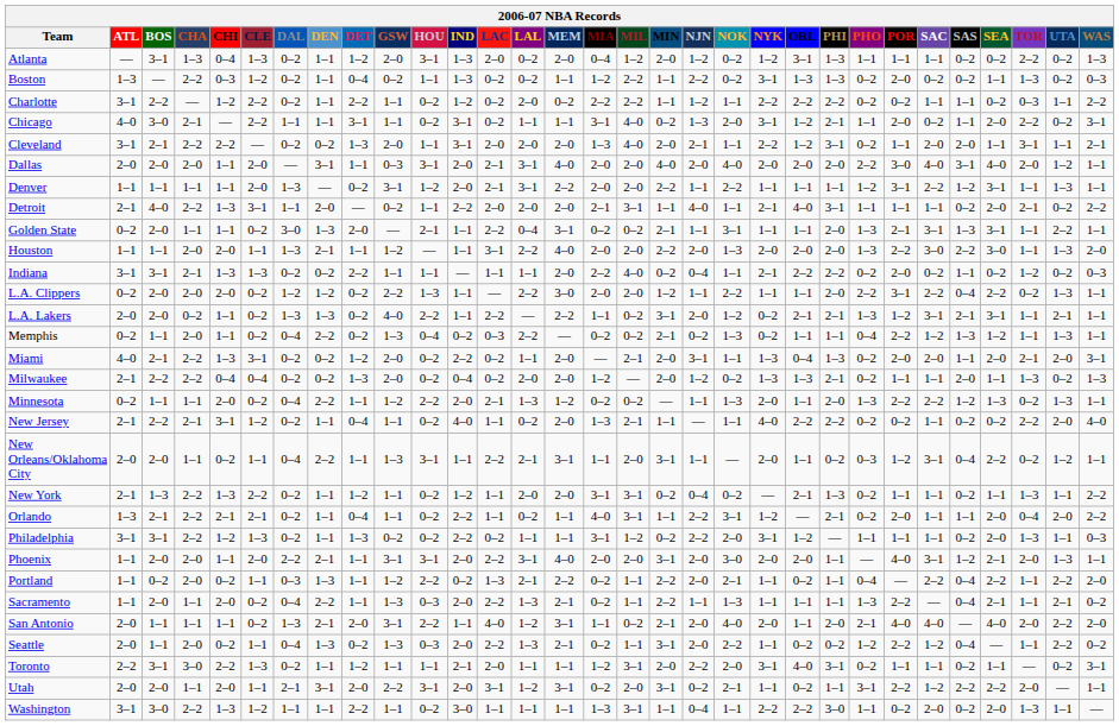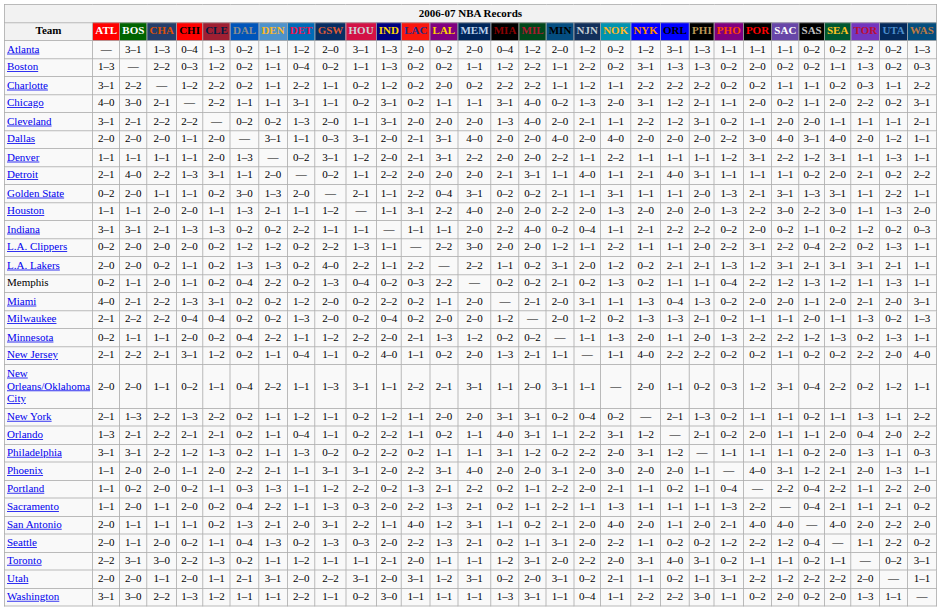 <table class="wikitable" style="font-size:86%; text-align:center;">
 <tr>
 <th colspan=31>2006-07 NBA Records</th>
 </tr>
 <tr>
 <th width=100>Team</th>
 <th style="background:#FF0000;color:#FFFFFF;width=35">ATL</th>
 <th style="background:#006400;color:#FFFFFF;width=35">BOS</th>
 <th style="background:#253E6A;color:#DF5106;width=35">CHA</th>
 <th style="background:#FF0000;color:#000000;width=35">CHI</th>
 <th style="background:#9F1F32;color:#001D43;width=35">CLE</th>
 <th style="background:#0055BA;color:#898D8F;width=35">DAL</th>
 <th style="background:#4C92CC;color:#FDB827;width=35">DEN</th>
 <th style="background:#006BB7;color:#ED164B;width=35">DET</th>
 <th style="background:#072E63;color:#DC5A34;width=35">GSW</th>
 <th style="background:#D31145;color:#CBD4D8;width=35">HOU</th>
 <th style="background:#000080;color:#FFD700;width=35">IND</th>
 <th style="background:#F9160D;color:#1A2E8B;width=35">LAC</th>
 <th style="background:#800080;color:#FFD700;width=35">LAL</th>
 <th style="background:#00265B;color:#BAD1EB;width=35">MEM</th>
 <th style="background:#000000;color:#8B0000;width=35">MIA</th>
 <th style="background:#00471B;color:#AC1A2F;width=35">MIL</th>
 <th style="background:#044D80;color:#000000;width=35">MIN</th>
 <th style="background:#12305B;color:#C4CED4;width=35">NJN</th>
 <th style="background:#0093B1;color:#FDB827;width=35">NOK</th>
 <th style="background:#0000FF;color:#FF8C00;width=35">NYK</th>
 <th style="background:#0000FF;color:#000000;width=35">ORL</th>
 <th style="background:#000000;color:#BB9754;width=35">PHI</th>
 <th style="background:#800080;color:#FF4500;width=35">PHO</th>
 <th style="background:#000000;color:#FF0000;width=35">POR</th>
 <th style="background:#6846A8;color:#FFFFFF;width=35">SAC</th>
 <th style="background:#000000;color:#C0C0C0;width=35">SAS</th>
 <th style="background:#005831;color:#FFC322;width=35">SEA</th>
 <th style="background:#7436BF;color:#BE0F34;width=35">TOR</th>
 <th style="background:#042A5C;color:#4C8ECC;width=35">UTA</th>
 <th style="background:#044D7D;color:#BC7A44;width=35">WAS</th>
 </tr>
 <tr>
 <td style="text-align:left;"><a href='#'>Atlanta</a></td>
 <td>—</td>
 <td>3–1</td>
 <td>1–3</td>
 <td>0–4</td>
 <td>1–3</td>
 <td>0–2</td>
 <td>1–1</td>
 <td>1–2</td>
 <td>2–0</td>
 <td>3–1</td>
 <td>1–3</td>
 <td>2–0</td>
 <td>0–2</td>
 <td>2–0</td>
 <td>0–4</td>
 <td>1–2</td>
 <td>2–0</td>
 <td>1–2</td>
 <td>0–2</td>
 <td>1–2</td>
 <td>3–1</td>
 <td>1–3</td>
 <td>1–1</td>
 <td>1–1</td>
 <td>1–1</td>
 <td>0–2</td>
 <td>0–2</td>
 <td>2–2</td>
 <td>0–2</td>
 <td>1–3</td>
 </tr>
 <tr>
 <td style="text-align:left;"><a href='#'>Boston</a></td>
 <td>1–3</td>
 <td>—</td>
 <td>2–2</td>
 <td>0–3</td>
 <td>1–2</td>
 <td>0–2</td>
 <td>1–1</td>
 <td>0–4</td>
 <td>0–2</td>
 <td>1–1</td>
 <td>1–3</td>
 <td>0–2</td>
 <td>0–2</td>
 <td>1–1</td>
 <td>1–2</td>
 <td>2–2</td>
 <td>1–1</td>
 <td>2–2</td>
 <td>0–2</td>
 <td>3–1</td>
 <td>1–3</td>
 <td>1–3</td>
 <td>0–2</td>
 <td>2–0</td>
 <td>0–2</td>
 <td>0–2</td>
 <td>1–1</td>
 <td>1–3</td>
 <td>0–2</td>
 <td>0–3</td>
 </tr>
 <tr>
 <td style="text-align:left;"><a href='#'>Charlotte</a></td>
 <td>3–1</td>
 <td>2–2</td>
 <td>—</td>
 <td>1–2</td>
 <td>2–2</td>
 <td>0–2</td>
 <td>1–1</td>
 <td>2–2</td>
 <td>1–1</td>
 <td>0–2</td>
 <td>1–2</td>
 <td>0–2</td>
 <td>2–0</td>
 <td>0–2</td>
 <td>2–2</td>
 <td>2–2</td>
 <td>1–1</td>
 <td>1–2</td>
 <td>1–1</td>
 <td>2–2</td>
 <td>2–2</td>
 <td>2–2</td>
 <td>0–2</td>
 <td>0–2</td>
 <td>1–1</td>
 <td>1–1</td>
 <td>0–2</td>
 <td>0–3</td>
 <td>1–1</td>
 <td>2–2</td>
 </tr>
 <tr>
 <td style="text-align:left;"><a href='#'>Chicago</a></td>
 <td>4–0</td>
 <td>3–0</td>
 <td>2–1</td>
 <td>—</td>
 <td>2–2</td>
 <td>1–1</td>
 <td>1–1</td>
 <td>3–1</td>
 <td>1–1</td>
 <td>0–2</td>
 <td>3–1</td>
 <td>0–2</td>
 <td>1–1</td>
 <td>1–1</td>
 <td>3–1</td>
 <td>4–0</td>
 <td>0–2</td>
 <td>1–3</td>
 <td>2–0</td>
 <td>3–1</td>
 <td>1–2</td>
 <td>2–1</td>
 <td>1–1</td>
 <td>2–0</td>
 <td>0–2</td>
 <td>1–1</td>
 <td>2–0</td>
 <td>2–2</td>
 <td>0–2</td>
 <td>3–1</td>
 </tr>
 <tr>
 <td style="text-align:left;"><a href='#'>Cleveland</a></td>
 <td>3–1</td>
 <td>2–1</td>
 <td>2–2</td>
 <td>2–2</td>
 <td>—</td>
 <td>0–2</td>
 <td>0–2</td>
 <td>1–3</td>
 <td>2–0</td>
 <td>1–1</td>
 <td>3–1</td>
 <td>2–0</td>
 <td>2–0</td>
 <td>2–0</td>
 <td>1–3</td>
 <td>4–0</td>
 <td>2–0</td>
 <td>2–1</td>
 <td>1–1</td>
 <td>2–2</td>
 <td>1–2</td>
 <td>3–1</td>
 <td>0–2</td>
 <td>1–1</td>
 <td>2–0</td>
 <td>2–0</td>
 <td>1–1</td>
-<td>3–1</td>
+<td>1–1</td>
 <td>1–1</td>
 <td>2–1</td>
 </tr>
 <tr>
 <td style="text-align:left;"><a href='#'>Dallas</a></td>
 <td>2–0</td>
 <td>2–0</td>
 <td>2–0</td>
 <td>1–1</td>
 <td>2–0</td>
 <td>—</td>
 <td>3–1</td>
 <td>1–1</td>
 <td>0–3</td>
 <td>3–1</td>
 <td>2–0</td>
 <td>2–1</td>
 <td>3–1</td>
 <td>4–0</td>
 <td>2–0</td>
 <td>2–0</td>
 <td>4–0</td>
 <td>2–0</td>
 <td>4–0</td>
 <td>2–0</td>
 <td>2–0</td>
 <td>2–0</td>
 <td>2–2</td>
 <td>3–0</td>
 <td>4–0</td>
 <td>3–1</td>
 <td>4–0</td>
 <td>2–0</td>
 <td>1–2</td>
 <td>1–1</td>
 </tr>
 <tr>
 <td style="text-align:left;"><a href='#'>Denver</a></td>
 <td>1–1</td>
 <td>1–1</td>
 <td>1–1</td>
 <td>1–1</td>
 <td>2–0</td>
 <td>1–3</td>
 <td>—</td>
 <td>0–2</td>
 <td>3–1</td>
 <td>1–2</td>
 <td>2–0</td>
 <td>2–1</td>
 <td>3–1</td>
 <td>2–2</td>
 <td>2–0</td>
 <td>2–0</td>
 <td>2–2</td>
 <td>1–1</td>
 <td>2–2</td>
 <td>1–1</td>
 <td>1–1</td>
 <td>1–1</td>
 <td>1–2</td>
 <td>3–1</td>
 <td>2–2</td>
 <td>1–2</td>
 <td>3–1</td>
 <td>1–1</td>
 <td>1–3</td>
 <td>1–1</td>
 </tr>
 <tr>
 <td style="text-align:left;"><a href='#'>Detroit</a></td>
 <td>2–1</td>
 <td>4–0</td>
 <td>2–2</td>
 <td>1–3</td>
 <td>3–1</td>
 <td>1–1</td>
 <td>2–0</td>
 <td>—</td>
 <td>0–2</td>
 <td>1–1</td>
 <td>2–2</td>
 <td>2–0</td>
 <td>2–0</td>
 <td>2–0</td>
 <td>2–1</td>
 <td>3–1</td>
 <td>1–1</td>
 <td>4–0</td>
 <td>1–1</td>
 <td>2–1</td>
 <td>4–0</td>
 <td>3–1</td>
 <td>1–1</td>
 <td>1–1</td>
 <td>1–1</td>
 <td>0–2</td>
 <td>2–0</td>
 <td>2–1</td>
 <td>0–2</td>
 <td>2–2</td>
 </tr>
 <tr>
 <td style="text-align:left;"><a href='#'>Golden State</a></td>
 <td>0–2</td>
 <td>2–0</td>
 <td>1–1</td>
 <td>1–1</td>
 <td>0–2</td>
 <td>3–0</td>
 <td>1–3</td>
 <td>2–0</td>
 <td>—</td>
 <td>2–1</td>
 <td>1–1</td>
 <td>2–2</td>
 <td>0–4</td>
 <td>3–1</td>
 <td>0–2</td>
 <td>0–2</td>
 <td>2–1</td>
 <td>1–1</td>
 <td>3–1</td>
 <td>1–1</td>
 <td>1–1</td>
 <td>2–0</td>
 <td>1–3</td>
 <td>2–1</td>
 <td>3–1</td>
 <td>1–3</td>
 <td>3–1</td>
 <td>1–1</td>
 <td>2–2</td>
 <td>1–1</td>
 </tr>
 <tr>
 <td style="text-align:left;"><a href='#'>Houston</a></td>
 <td>1–1</td>
 <td>1–1</td>
 <td>2–0</td>
 <td>2–0</td>
 <td>1–1</td>
 <td>1–3</td>
 <td>2–1</td>
 <td>1–1</td>
 <td>1–2</td>
 <td>—</td>
 <td>1–1</td>
 <td>3–1</td>
 <td>2–2</td>
 <td>4–0</td>
 <td>2–0</td>
 <td>2–0</td>
 <td>2–2</td>
 <td>2–0</td>
 <td>1–3</td>
 <td>2–0</td>
 <td>2–0</td>
 <td>2–0</td>
 <td>1–3</td>
 <td>2–2</td>
 <td>3–0</td>
 <td>2–2</td>
 <td>3–0</td>
 <td>1–1</td>
 <td>1–3</td>
 <td>2–0</td>
 </tr>
 <tr>
 <td style="text-align:left;"><a href='#'>Indiana</a></td>
 <td>3–1</td>
 <td>3–1</td>
 <td>2–1</td>
 <td>1–3</td>
 <td>1–3</td>
 <td>0–2</td>
 <td>0–2</td>
 <td>2–2</td>
 <td>1–1</td>
 <td>1–1</td>
 <td>—</td>
 <td>1–1</td>
 <td>1–1</td>
 <td>2–0</td>
 <td>2–2</td>
 <td>4–0</td>
 <td>0–2</td>
 <td>0–4</td>
 <td>1–1</td>
 <td>2–1</td>
 <td>2–2</td>
 <td>2–2</td>
 <td>0–2</td>
 <td>2–0</td>
 <td>0–2</td>
 <td>1–1</td>
 <td>0–2</td>
 <td>1–2</td>
 <td>0–2</td>
 <td>0–3</td>
 </tr>
 <tr>
 <td style="text-align:left;"><a href='#'>L.A. Clippers</a></td>
 <td>0–2</td>
 <td>2–0</td>
 <td>2–0</td>
 <td>2–0</td>
 <td>0–2</td>
 <td>1–2</td>
 <td>1–2</td>
 <td>0–2</td>
 <td>2–2</td>
 <td>1–3</td>
 <td>1–1</td>
 <td>—</td>
 <td>2–2</td>
 <td>3–0</td>
 <td>2–0</td>
 <td>2–0</td>
 <td>1–2</td>
 <td>1–1</td>
 <td>2–2</td>
 <td>1–1</td>
 <td>1–1</td>
 <td>2–0</td>
 <td>2–2</td>
 <td>3–1</td>
 <td>2–2</td>
 <td>0–4</td>
 <td>2–2</td>
 <td>0–2</td>
 <td>1–3</td>
 <td>1–1</td>
 </tr>
 <tr>
 <td style="text-align:left;"><a href='#'>L.A. Lakers</a></td>
 <td>2–0</td>
 <td>2–0</td>
 <td>0–2</td>
 <td>1–1</td>
 <td>0–2</td>
 <td>1–3</td>
 <td>1–3</td>
 <td>0–2</td>
 <td>4–0</td>
 <td>2–2</td>
 <td>1–1</td>
 <td>2–2</td>
 <td>—</td>
 <td>2–2</td>
 <td>1–1</td>
 <td>0–2</td>
 <td>3–1</td>
 <td>2–0</td>
 <td>1–2</td>
 <td>0–2</td>
 <td>2–1</td>
 <td>2–1</td>
 <td>1–3</td>
 <td>1–2</td>
 <td>3–1</td>
 <td>2–1</td>
 <td>3–1</td>
-<td>1–1</td>
+<td>3–1</td>
 <td>2–1</td>
 <td>1–1</td>
 </tr>
 <tr>
 <td style="text-align:left;">Memphis</td>
 <td>0–2</td>
 <td>1–1</td>
 <td>2–0</td>
 <td>1–1</td>
 <td>0–2</td>
 <td>0–4</td>
 <td>2–2</td>
 <td>0–2</td>
 <td>1–3</td>
 <td>0–4</td>
 <td>0–2</td>
 <td>0–3</td>
 <td>2–2</td>
 <td>—</td>
 <td>0–2</td>
 <td>0–2</td>
 <td>2–1</td>
 <td>0–2</td>
 <td>1–3</td>
 <td>0–2</td>
 <td>1–1</td>
 <td>1–1</td>
 <td>0–4</td>
 <td>2–2</td>
 <td>1–2</td>
 <td>1–3</td>
 <td>1–2</td>
 <td>1–1</td>
 <td>1–3</td>
 <td>1–1</td>
 </tr>
 <tr>
 <td style="text-align:left;"><a href='#'>Miami</a></td>
 <td>4–0</td>
 <td>2–1</td>
 <td>2–2</td>
 <td>1–3</td>
 <td>3–1</td>
 <td>0–2</td>
 <td>0–2</td>
 <td>1–2</td>
 <td>2–0</td>
 <td>0–2</td>
 <td>2–2</td>
 <td>0–2</td>
 <td>1–1</td>
 <td>2–0</td>
 <td>—</td>
 <td>2–1</td>
 <td>2–0</td>
 <td>3–1</td>
 <td>1–1</td>
 <td>1–3</td>
 <td>0–4</td>
 <td>1–3</td>
 <td>0–2</td>
 <td>2–0</td>
 <td>2–0</td>
 <td>1–1</td>
 <td>2–0</td>
 <td>2–1</td>
 <td>2–0</td>
 <td>3–1</td>
 </tr>
 <tr>
 <td style="text-align:left;"><a href='#'>Milwaukee</a></td>
 <td>2–1</td>
 <td>2–2</td>
 <td>2–2</td>
 <td>0–4</td>
 <td>0–4</td>
 <td>0–2</td>
 <td>0–2</td>
 <td>1–3</td>
 <td>2–0</td>
 <td>0–2</td>
 <td>0–4</td>
 <td>0–2</td>
 <td>2–0</td>
 <td>2–0</td>
 <td>1–2</td>
 <td>—</td>
 <td>2–0</td>
 <td>1–2</td>
 <td>0–2</td>
 <td>1–3</td>
 <td>1–3</td>
 <td>2–1</td>
 <td>0–2</td>
 <td>1–1</td>
 <td>1–1</td>
 <td>2–0</td>
 <td>1–1</td>
 <td>1–3</td>
 <td>0–2</td>
 <td>1–3</td>
 </tr>
 <tr>
 <td style="text-align:left;"><a href='#'>Minnesota</a></td>
 <td>0–2</td>
 <td>1–1</td>
 <td>1–1</td>
 <td>2–0</td>
 <td>0–2</td>
 <td>0–4</td>
 <td>2–2</td>
 <td>1–1</td>
 <td>1–2</td>
 <td>2–2</td>
 <td>2–0</td>
 <td>2–1</td>
 <td>1–3</td>
 <td>1–2</td>
 <td>0–2</td>
 <td>0–2</td>
 <td>—</td>
 <td>1–1</td>
 <td>1–3</td>
 <td>2–0</td>
 <td>1–1</td>
 <td>2–0</td>
 <td>1–3</td>
 <td>2–2</td>
 <td>2–2</td>
 <td>1–2</td>
 <td>1–3</td>
 <td>0–2</td>
 <td>1–3</td>
 <td>1–1</td>
 </tr>
 <tr>
 <td style="text-align:left;"><a href='#'>New Jersey</a></td>
 <td>2–1</td>
 <td>2–2</td>
 <td>2–1</td>
 <td>3–1</td>
 <td>1–2</td>
 <td>0–2</td>
 <td>1–1</td>
 <td>0–4</td>
 <td>1–1</td>
 <td>0–2</td>
 <td>4–0</td>
 <td>1–1</td>
 <td>0–2</td>
 <td>2–0</td>
 <td>1–3</td>
 <td>2–1</td>
 <td>1–1</td>
 <td>—</td>
 <td>1–1</td>
 <td>4–0</td>
 <td>2–2</td>
 <td>2–2</td>
 <td>0–2</td>
 <td>0–2</td>
 <td>1–1</td>
 <td>0–2</td>
 <td>0–2</td>
 <td>2–2</td>
 <td>2–0</td>
 <td>4–0</td>
 </tr>
 <tr>
 <td style="text-align:left;"><a href='#'>New Orleans/Oklahoma City</a></td>
 <td>2–0</td>
 <td>2–0</td>
 <td>1–1</td>
 <td>0–2</td>
 <td>1–1</td>
 <td>0–4</td>
 <td>2–2</td>
 <td>1–1</td>
 <td>1–3</td>
 <td>3–1</td>
 <td>1–1</td>
 <td>2–2</td>
 <td>2–1</td>
 <td>3–1</td>
 <td>1–1</td>
 <td>2–0</td>
 <td>3–1</td>
 <td>1–1</td>
 <td>—</td>
 <td>2–0</td>
 <td>1–1</td>
 <td>0–2</td>
 <td>0–3</td>
 <td>1–2</td>
 <td>3–1</td>
 <td>0–4</td>
 <td>2–2</td>
 <td>0–2</td>
 <td>1–2</td>
 <td>1–1</td>
 </tr>
 <tr>
 <td style="text-align:left;"><a href='#'>New York</a></td>
 <td>2–1</td>
 <td>1–3</td>
 <td>2–2</td>
 <td>1–3</td>
 <td>2–2</td>
 <td>0–2</td>
 <td>1–1</td>
 <td>1–2</td>
 <td>1–1</td>
 <td>0–2</td>
 <td>1–2</td>
 <td>1–1</td>
 <td>2–0</td>
 <td>2–0</td>
 <td>3–1</td>
 <td>3–1</td>
 <td>0–2</td>
 <td>0–4</td>
 <td>0–2</td>
 <td>—</td>
 <td>2–1</td>
 <td>1–3</td>
 <td>0–2</td>
 <td>1–1</td>
 <td>1–1</td>
 <td>0–2</td>
 <td>1–1</td>
 <td>1–3</td>
 <td>1–1</td>
 <td>2–2</td>
 </tr>
 <tr>
 <td style="text-align:left;"><a href='#'>Orlando</a></td>
 <td>1–3</td>
 <td>2–1</td>
 <td>2–2</td>
 <td>2–1</td>
 <td>2–1</td>
 <td>0–2</td>
 <td>1–1</td>
 <td>0–4</td>
 <td>1–1</td>
 <td>0–2</td>
 <td>2–2</td>
 <td>1–1</td>
 <td>0–2</td>
 <td>1–1</td>
 <td>4–0</td>
 <td>3–1</td>
 <td>1–1</td>
 <td>2–2</td>
 <td>3–1</td>
 <td>1–2</td>
 <td>—</td>
 <td>2–1</td>
 <td>0–2</td>
 <td>2–0</td>
 <td>1–1</td>
 <td>1–1</td>
 <td>2–0</td>
 <td>0–4</td>
 <td>2–0</td>
 <td>2–2</td>
 </tr>
 <tr>
 <td style="text-align:left;"><a href='#'>Philadelphia</a></td>
 <td>3–1</td>
 <td>3–1</td>
 <td>2–2</td>
 <td>1–2</td>
 <td>1–3</td>
 <td>0–2</td>
 <td>1–1</td>
 <td>1–3</td>
 <td>0–2</td>
 <td>0–2</td>
 <td>2–2</td>
 <td>0–2</td>
 <td>1–1</td>
 <td>1–1</td>
 <td>3–1</td>
 <td>1–2</td>
 <td>0–2</td>
 <td>2–2</td>
 <td>2–0</td>
 <td>3–1</td>
 <td>1–2</td>
 <td>—</td>
 <td>1–1</td>
 <td>1–1</td>
 <td>1–1</td>
 <td>0–2</td>
 <td>2–0</td>
 <td>1–3</td>
 <td>1–1</td>
 <td>0–3</td>
 </tr>
 <tr>
 <td style="text-align:left;"><a href='#'>Phoenix</a></td>
 <td>1–1</td>
 <td>2–0</td>
 <td>2–0</td>
 <td>1–1</td>
 <td>2–0</td>
 <td>2–2</td>
 <td>2–1</td>
 <td>1–1</td>
 <td>3–1</td>
 <td>3–1</td>
 <td>2–0</td>
 <td>2–2</td>
 <td>3–1</td>
 <td>4–0</td>
 <td>2–0</td>
 <td>2–0</td>
 <td>3–1</td>
 <td>2–0</td>
 <td>3–0</td>
 <td>2–0</td>
 <td>2–0</td>
 <td>1–1</td>
 <td>—</td>
 <td>4–0</td>
 <td>3–1</td>
 <td>1–2</td>
 <td>2–1</td>
 <td>2–0</td>
 <td>1–3</td>
 <td>1–1</td>
 </tr>
 <tr>
 <td style="text-align:left;"><a href='#'>Portland</a></td>
 <td>1–1</td>
 <td>0–2</td>
 <td>2–0</td>
 <td>0–2</td>
 <td>1–1</td>
 <td>0–3</td>
 <td>1–3</td>
 <td>1–1</td>
 <td>1–2</td>
 <td>2–2</td>
 <td>0–2</td>
 <td>1–3</td>
 <td>2–1</td>
 <td>2–2</td>
 <td>0–2</td>
 <td>1–1</td>
 <td>2–2</td>
 <td>2–0</td>
 <td>2–1</td>
 <td>1–1</td>
 <td>0–2</td>
 <td>1–1</td>
 <td>0–4</td>
 <td>—</td>
 <td>2–2</td>
 <td>0–4</td>
 <td>2–2</td>
 <td>1–1</td>
 <td>2–2</td>
 <td>2–0</td>
 </tr>
 <tr>
 <td style="text-align:left;"><a href='#'>Sacramento</a></td>
 <td>1–1</td>
 <td>2–0</td>
 <td>1–1</td>
 <td>2–0</td>
 <td>0–2</td>
 <td>0–4</td>
 <td>2–2</td>
 <td>1–1</td>
 <td>1–3</td>
 <td>0–3</td>
 <td>2–0</td>
 <td>2–2</td>
 <td>1–3</td>
 <td>2–1</td>
 <td>0–2</td>
 <td>1–1</td>
 <td>2–2</td>
 <td>1–1</td>
 <td>1–3</td>
 <td>1–1</td>
 <td>1–1</td>
 <td>1–1</td>
 <td>1–3</td>
 <td>2–2</td>
 <td>—</td>
 <td>0–4</td>
 <td>2–1</td>
 <td>1–1</td>
 <td>2–1</td>
 <td>0–2</td>
 </tr>
 <tr>
 <td style="text-align:left;"><a href='#'>San Antonio</a></td>
 <td>2–0</td>
 <td>1–1</td>
 <td>1–1</td>
 <td>1–1</td>
 <td>0–2</td>
 <td>1–3</td>
 <td>2–1</td>
 <td>2–0</td>
 <td>3–1</td>
 <td>2–2</td>
 <td>1–1</td>
 <td>4–0</td>
 <td>1–2</td>
 <td>3–1</td>
 <td>1–1</td>
 <td>0–2</td>
 <td>2–1</td>
 <td>2–0</td>
 <td>4–0</td>
 <td>2–0</td>
 <td>1–1</td>
 <td>2–0</td>
 <td>2–1</td>
 <td>4–0</td>
 <td>4–0</td>
 <td>—</td>
 <td>4–0</td>
 <td>2–0</td>
 <td>2–2</td>
 <td>2–0</td>
 </tr>
 <tr>
 <td style="text-align:left;"><a href='#'>Seattle</a></td>
 <td>2–0</td>
 <td>1–1</td>
 <td>2–0</td>
 <td>0–2</td>
 <td>1–1</td>
 <td>0–4</td>
 <td>1–3</td>
 <td>0–2</td>
 <td>1–3</td>
 <td>0–3</td>
 <td>2–0</td>
 <td>2–2</td>
 <td>1–3</td>
 <td>2–1</td>
 <td>0–2</td>
 <td>1–1</td>
 <td>3–1</td>
 <td>2–0</td>
 <td>2–2</td>
 <td>1–1</td>
 <td>0–2</td>
 <td>0–2</td>
 <td>1–2</td>
 <td>2–2</td>
 <td>1–2</td>
 <td>0–4</td>
 <td>—</td>
 <td>1–1</td>
 <td>2–2</td>
 <td>0–2</td>
 </tr>
 <tr>
 <td style="text-align:left;"><a href='#'>Toronto</a></td>
 <td>2–2</td>
 <td>3–1</td>
 <td>3–0</td>
 <td>2–2</td>
 <td>1–3</td>
 <td>0–2</td>
 <td>1–1</td>
 <td>1–2</td>
 <td>1–1</td>
 <td>1–1</td>
 <td>2–1</td>
 <td>2–0</td>
 <td>1–1</td>
 <td>1–1</td>
 <td>1–2</td>
 <td>3–1</td>
 <td>2–0</td>
 <td>2–2</td>
 <td>2–0</td>
 <td>3–1</td>
 <td>4–0</td>
 <td>3–1</td>
 <td>0–2</td>
 <td>1–1</td>
 <td>1–1</td>
 <td>0–2</td>
 <td>1–1</td>
 <td>—</td>
 <td>0–2</td>
 <td>3–1</td>
 </tr>
 <tr>
 <td style="text-align:left;"><a href='#'>Utah</a></td>
 <td>2–0</td>
 <td>2–0</td>
 <td>1–1</td>
 <td>2–0</td>
 <td>1–1</td>
 <td>2–1</td>
 <td>3–1</td>
 <td>2–0</td>
 <td>2–2</td>
 <td>3–1</td>
 <td>2–0</td>
 <td>3–1</td>
 <td>1–2</td>
 <td>3–1</td>
 <td>0–2</td>
 <td>2–0</td>
 <td>3–1</td>
 <td>0–2</td>
 <td>2–1</td>
 <td>1–1</td>
 <td>0–2</td>
 <td>1–1</td>
 <td>3–1</td>
 <td>2–2</td>
 <td>1–2</td>
 <td>2–2</td>
 <td>2–2</td>
 <td>2–0</td>
 <td>—</td>
 <td>1–1</td>
 </tr>
 <tr>
 <td style="text-align:left;"><a href='#'>Washington</a></td>
 <td>3–1</td>
 <td>3–0</td>
 <td>2–2</td>
 <td>1–3</td>
 <td>1–2</td>
 <td>1–1</td>
 <td>1–1</td>
 <td>2–2</td>
 <td>1–1</td>
 <td>0–2</td>
 <td>3–0</td>
 <td>1–1</td>
 <td>1–1</td>
 <td>1–1</td>
 <td>1–3</td>
 <td>3–1</td>
 <td>1–1</td>
 <td>0–4</td>
 <td>1–1</td>
 <td>2–2</td>
 <td>2–2</td>
 <td>3–0</td>
 <td>1–1</td>
 <td>0–2</td>
 <td>2–0</td>
 <td>0–2</td>
 <td>2–0</td>
 <td>1–3</td>
 <td>1–1</td>
 <td>—</td>
 </tr>
 </table>
